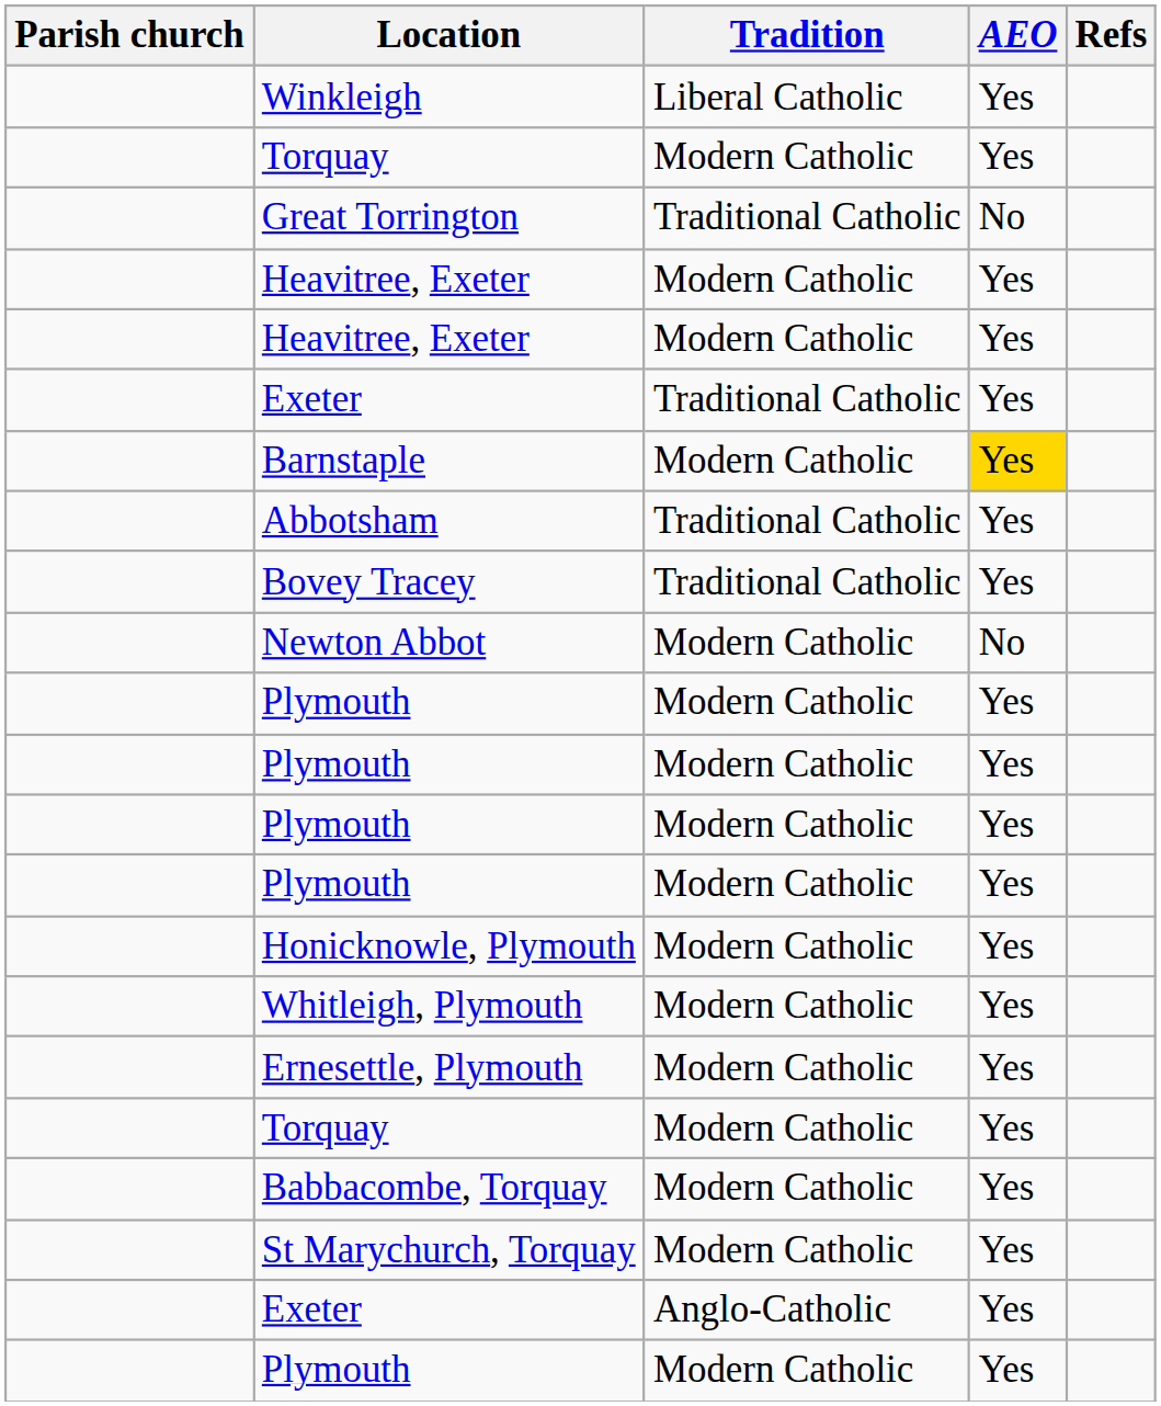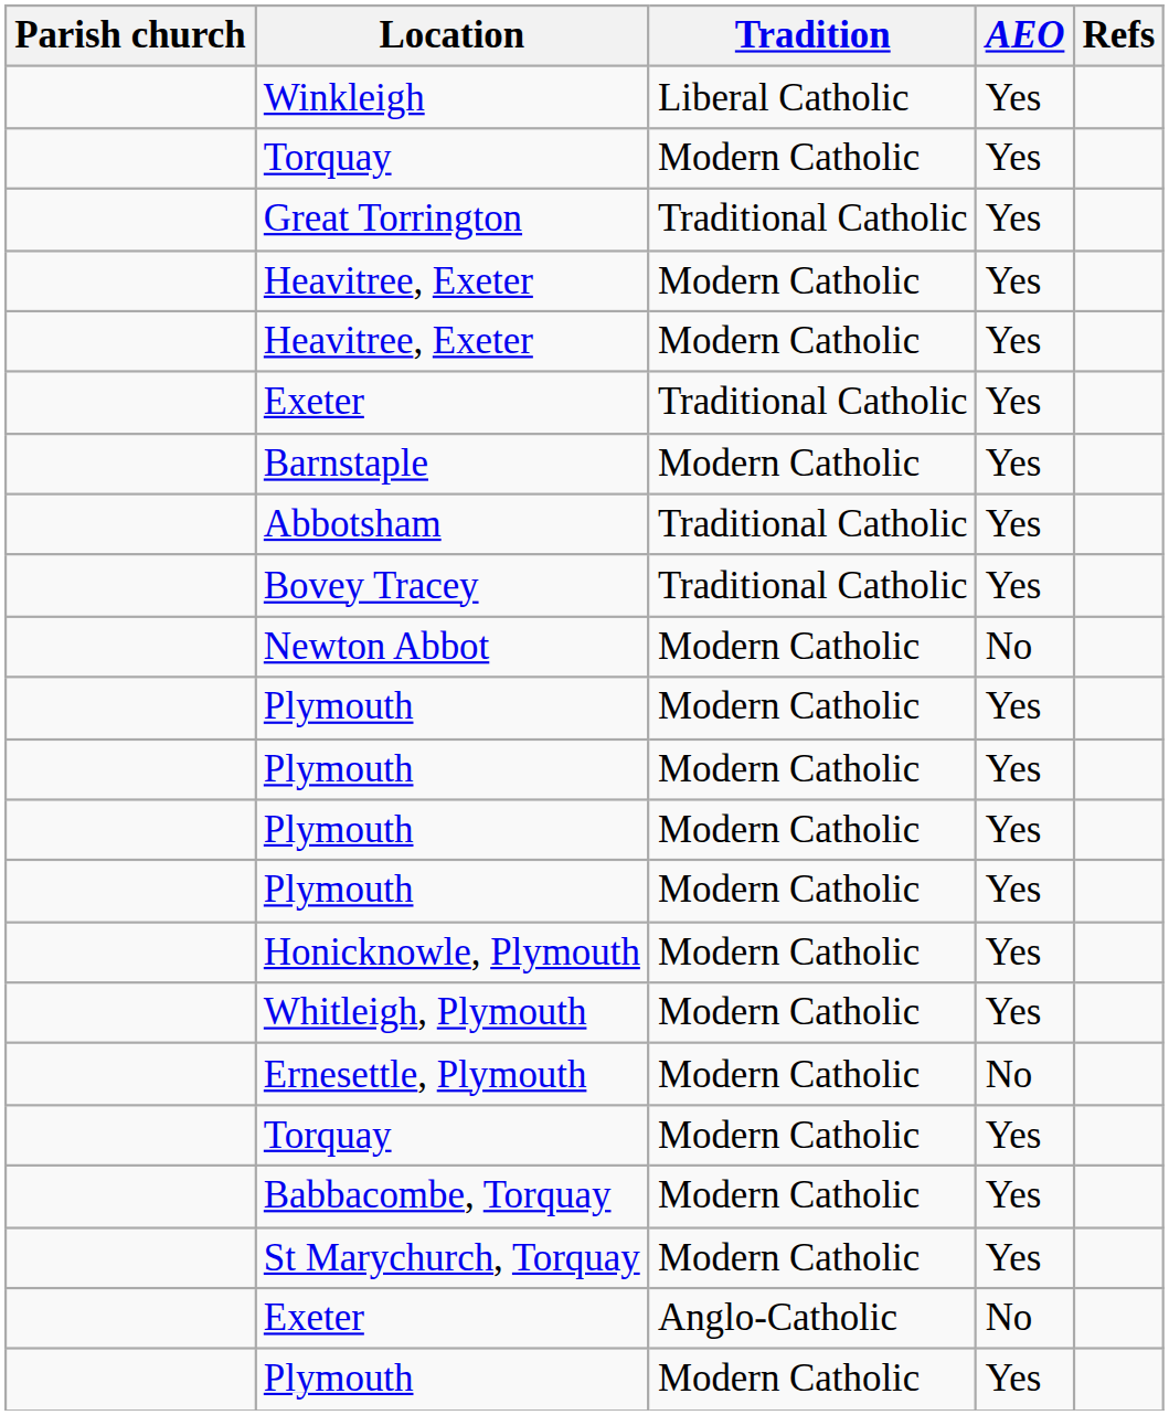 <table class="wikitable sortable">
 <tr>
 <th>Parish church</th>
 <th>Location</th>
 <th><a href='#'>Tradition</a></th>
 <th><em><a href='#'>AEO</a></em></th>
 <th class=unsortable>Refs</th>
 </tr>
 <tr>
 <td></td>
 <td><a href='#'>Winkleigh</a></td>
 <td>Liberal Catholic</td>
 <td>Yes</td>
 <td></td>
 </tr>
 <tr>
 <td></td>
 <td><a href='#'>Torquay</a></td>
 <td>Modern Catholic</td>
 <td>Yes</td>
 <td></td>
 </tr>
 <tr>
 <td></td>
 <td><a href='#'>Great Torrington</a></td>
 <td>Traditional Catholic</td>
-<td>No</td>
+<td>Yes</td>
 <td></td>
 </tr>
 <tr>
 <td></td>
 <td><a href='#'>Heavitree</a>, <a href='#'>Exeter</a></td>
 <td>Modern Catholic</td>
 <td>Yes</td>
 <td></td>
 </tr>
 <tr>
 <td></td>
 <td><a href='#'>Heavitree</a>, <a href='#'>Exeter</a></td>
 <td>Modern Catholic</td>
 <td>Yes</td>
 <td></td>
 </tr>
 <tr>
 <td></td>
 <td><a href='#'>Exeter</a></td>
 <td>Traditional Catholic</td>
 <td>Yes</td>
 <td></td>
 </tr>
 <tr>
 <td></td>
 <td><a href='#'>Barnstaple</a></td>
 <td>Modern Catholic</td>
-<td style="background: gold;">Yes</td>
+<td>Yes</td>
 <td></td>
 </tr>
 <tr>
 <td></td>
 <td><a href='#'>Abbotsham</a></td>
 <td>Traditional Catholic</td>
 <td>Yes</td>
 <td></td>
 </tr>
 <tr>
 <td></td>
 <td><a href='#'>Bovey Tracey</a></td>
 <td>Traditional Catholic</td>
 <td>Yes</td>
 <td></td>
 </tr>
 <tr>
 <td></td>
 <td><a href='#'>Newton Abbot</a></td>
 <td>Modern Catholic</td>
 <td>No</td>
 <td></td>
 </tr>
 <tr>
 <td></td>
 <td><a href='#'>Plymouth</a></td>
 <td>Modern Catholic</td>
 <td>Yes</td>
 <td></td>
 </tr>
 <tr>
 <td></td>
 <td><a href='#'>Plymouth</a></td>
 <td>Modern Catholic</td>
 <td>Yes</td>
 <td></td>
 </tr>
 <tr>
 <td></td>
 <td><a href='#'>Plymouth</a></td>
 <td>Modern Catholic</td>
 <td>Yes</td>
 <td></td>
 </tr>
 <tr>
 <td></td>
 <td><a href='#'>Plymouth</a></td>
 <td>Modern Catholic</td>
 <td>Yes</td>
 <td></td>
 </tr>
 <tr>
 <td></td>
 <td><a href='#'>Honicknowle</a>, <a href='#'>Plymouth</a></td>
 <td>Modern Catholic</td>
 <td>Yes</td>
 <td></td>
 </tr>
 <tr>
 <td></td>
 <td><a href='#'>Whitleigh</a>, <a href='#'>Plymouth</a></td>
 <td>Modern Catholic</td>
 <td>Yes</td>
 <td></td>
 </tr>
 <tr>
 <td></td>
 <td><a href='#'>Ernesettle</a>, <a href='#'>Plymouth</a></td>
 <td>Modern Catholic</td>
-<td>Yes</td>
+<td>No</td>
 <td></td>
 </tr>
 <tr>
 <td></td>
 <td><a href='#'>Torquay</a></td>
 <td>Modern Catholic</td>
 <td>Yes</td>
 <td></td>
 </tr>
 <tr>
 <td></td>
 <td><a href='#'>Babbacombe</a>, <a href='#'>Torquay</a></td>
 <td>Modern Catholic</td>
 <td>Yes</td>
 <td></td>
 </tr>
 <tr>
 <td></td>
 <td><a href='#'>St Marychurch</a>, <a href='#'>Torquay</a></td>
 <td>Modern Catholic</td>
 <td>Yes</td>
 <td></td>
 </tr>
 <tr>
 <td></td>
 <td><a href='#'>Exeter</a></td>
 <td>Anglo-Catholic</td>
-<td>Yes</td>
+<td>No</td>
 <td></td>
 </tr>
 <tr>
 <td></td>
 <td><a href='#'>Plymouth</a></td>
 <td>Modern Catholic</td>
 <td>Yes</td>
 <td></td>
 </tr>
 </table>
